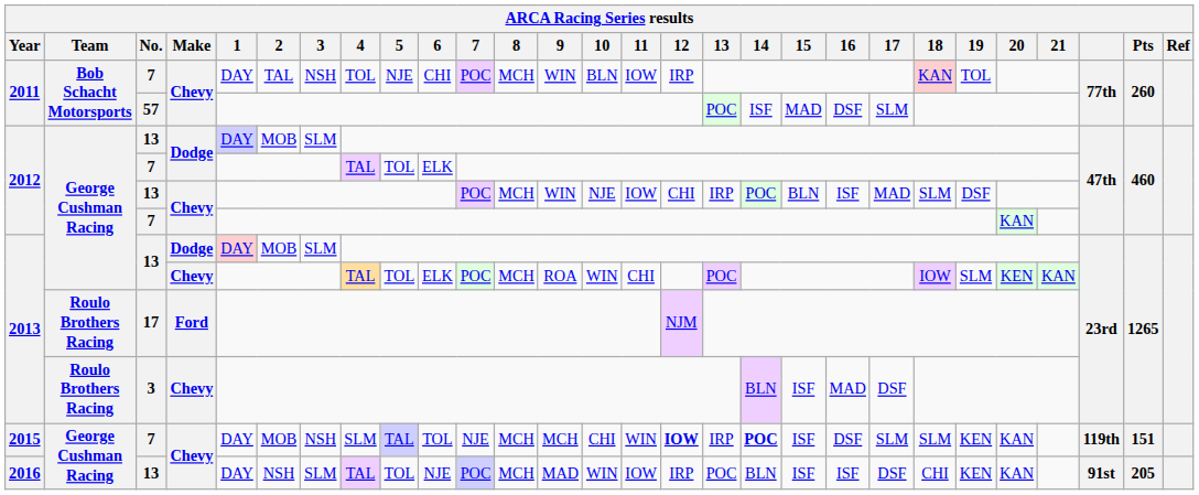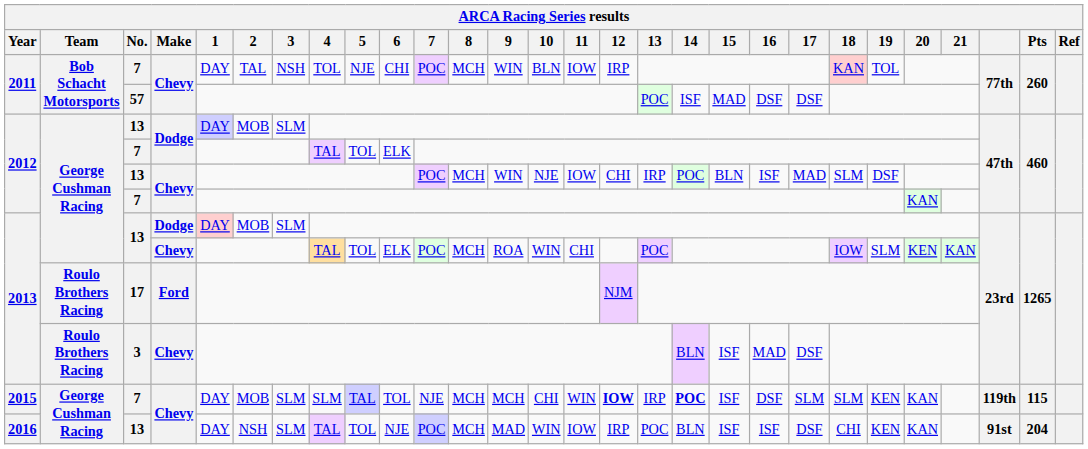 <table class="wikitable" style="text-align:center; font-size:75%">
 <tr>
 <th colspan=48><a href='#'>ARCA Racing Series</a> results</th>
 </tr>
 <tr>
 <th>Year</th>
 <th>Team</th>
 <th>No.</th>
 <th>Make</th>
 <th>1</th>
 <th>2</th>
 <th>3</th>
 <th>4</th>
 <th>5</th>
 <th>6</th>
 <th>7</th>
 <th>8</th>
 <th>9</th>
 <th>10</th>
 <th>11</th>
 <th>12</th>
 <th>13</th>
 <th>14</th>
 <th>15</th>
 <th>16</th>
 <th>17</th>
 <th>18</th>
 <th>19</th>
 <th>20</th>
 <th>21</th>
 <th></th>
 <th>Pts</th>
 <th>Ref</th>
 </tr>
 <tr>
 <th rowspan=2><a href='#'>2011</a></th>
 <th rowspan=2><a href='#'>Bob Schacht Motorsports</a></th>
 <th>7</th>
 <th rowspan=2><a href='#'>Chevy</a></th>
 <td><a href='#'>DAY</a></td>
 <td><a href='#'>TAL</a></td>
 <td><a href='#'>NSH</a></td>
 <td><a href='#'>TOL</a></td>
 <td><a href='#'>NJE</a></td>
 <td><a href='#'>CHI</a></td>
 <td style="background:#EFCFFF;"><a href='#'>POC</a><br></td>
 <td><a href='#'>MCH</a></td>
 <td><a href='#'>WIN</a></td>
 <td><a href='#'>BLN</a></td>
 <td><a href='#'>IOW</a></td>
 <td><a href='#'>IRP</a></td>
 <td colspan=5></td>
 <td style="background:#FFCFCF;"><a href='#'>KAN</a><br></td>
 <td><a href='#'>TOL</a></td>
 <td colspan=2></td>
 <th rowspan=2>77th</th>
 <th rowspan=2>260</th>
 <th rowspan=2></th>
 </tr>
 <tr>
 <th>57</th>
 <td colspan=12></td>
 <td style="background:#DFFFDF;"><a href='#'>POC</a><br></td>
 <td><a href='#'>ISF</a></td>
 <td><a href='#'>MAD</a></td>
 <td><a href='#'>DSF</a></td>
-<td><a href='#'>SLM</a></td>
+<td><a href='#'>DSF</a></td>
 <td colspan=4></td>
 </tr>
 <tr>
 <th rowspan=4><a href='#'>2012</a></th>
 <th rowspan=6><a href='#'>George Cushman Racing</a></th>
 <th>13</th>
 <th rowspan=2><a href='#'>Dodge</a></th>
 <td style="background:#CFCFFF;"><a href='#'>DAY</a><br></td>
 <td><a href='#'>MOB</a></td>
 <td><a href='#'>SLM</a></td>
 <td colspan=18></td>
 <th rowspan=4>47th</th>
 <th rowspan=4>460</th>
 <th rowspan=4></th>
 </tr>
 <tr>
 <th>7</th>
 <td colspan=3></td>
 <td style="background:#EFCFFF;"><a href='#'>TAL</a><br></td>
 <td><a href='#'>TOL</a></td>
 <td><a href='#'>ELK</a></td>
 <td colspan=15></td>
 </tr>
 <tr>
 <th>13</th>
 <th rowspan=2><a href='#'>Chevy</a></th>
 <td colspan=6></td>
 <td style="background:#EFCFFF;"><a href='#'>POC</a><br></td>
 <td><a href='#'>MCH</a></td>
 <td><a href='#'>WIN</a></td>
 <td><a href='#'>NJE</a></td>
 <td><a href='#'>IOW</a></td>
 <td><a href='#'>CHI</a></td>
 <td><a href='#'>IRP</a></td>
 <td style="background:#DFFFDF;"><a href='#'>POC</a><br></td>
 <td><a href='#'>BLN</a></td>
 <td><a href='#'>ISF</a></td>
 <td><a href='#'>MAD</a></td>
 <td><a href='#'>SLM</a></td>
 <td><a href='#'>DSF</a></td>
 <td colspan=2></td>
 </tr>
 <tr>
 <th>7</th>
 <td colspan=19></td>
 <td style="background:#DFFFDF;"><a href='#'>KAN</a><br></td>
 <td></td>
 </tr>
 <tr>
 <th rowspan=4><a href='#'>2013</a></th>
 <th rowspan=2>13</th>
 <th><a href='#'>Dodge</a></th>
 <td style="background:#FFCFCF;"><a href='#'>DAY</a><br></td>
 <td><a href='#'>MOB</a></td>
 <td><a href='#'>SLM</a></td>
 <td colspan=18></td>
 <th rowspan=4>23rd</th>
 <th rowspan=4>1265</th>
 <th rowspan=4></th>
 </tr>
 <tr>
 <th><a href='#'>Chevy</a></th>
 <td colspan=3></td>
 <td style="background:#FFDF9F;"><a href='#'>TAL</a><br></td>
 <td><a href='#'>TOL</a></td>
 <td><a href='#'>ELK</a></td>
 <td style="background:#DFFFDF;"><a href='#'>POC</a><br></td>
 <td><a href='#'>MCH</a></td>
 <td><a href='#'>ROA</a></td>
 <td><a href='#'>WIN</a></td>
 <td><a href='#'>CHI</a></td>
 <td></td>
 <td style="background:#EFCFFF;"><a href='#'>POC</a><br></td>
 <td colspan=4></td>
 <td style="background:#EFCFFF;"><a href='#'>IOW</a><br></td>
 <td><a href='#'>SLM</a></td>
 <td style="background:#DFFFDF;"><a href='#'>KEN</a><br></td>
 <td style="background:#DFFFDF;"><a href='#'>KAN</a><br></td>
 </tr>
 <tr>
 <th><a href='#'>Roulo Brothers Racing</a></th>
 <th>17</th>
 <th><a href='#'>Ford</a></th>
 <td colspan=11></td>
 <td style="background:#EFCFFF;"><a href='#'>NJM</a><br></td>
 <td colspan=9></td>
 </tr>
 <tr>
 <th><a href='#'>Roulo Brothers Racing</a></th>
 <th>3</th>
 <th><a href='#'>Chevy</a></th>
 <td colspan=13></td>
 <td style="background:#EFCFFF;"><a href='#'>BLN</a><br></td>
 <td><a href='#'>ISF</a></td>
 <td><a href='#'>MAD</a></td>
 <td><a href='#'>DSF</a></td>
 <td colspan=4></td>
 </tr>
 <tr>
 <th><a href='#'>2015</a></th>
 <th rowspan=2><a href='#'>George Cushman Racing</a></th>
 <th>7</th>
 <th rowspan=2><a href='#'>Chevy</a></th>
 <td><a href='#'>DAY</a></td>
 <td><a href='#'>MOB</a></td>
-<td><a href='#'>NSH</a></td>
+<td><a href='#'>SLM</a></td>
 <td><a href='#'>SLM</a></td>
 <td style="background:#CFCFFF;"><a href='#'>TAL</a><br></td>
 <td><a href='#'>TOL</a></td>
 <td><a href='#'>NJE</a></td>
 <td><a href='#'>MCH</a></td>
 <td><a href='#'>MCH</a></td>
 <td><a href='#'>CHI</a></td>
 <td><a href='#'>WIN</a></td>
 <td><strong><a href='#'>IOW</a></strong></td>
 <td><a href='#'>IRP</a></td>
 <td><strong><a href='#'>POC</a></strong></td>
 <td><a href='#'>ISF</a></td>
 <td><a href='#'>DSF</a></td>
 <td><a href='#'>SLM</a></td>
 <td><a href='#'>SLM</a></td>
 <td><a href='#'>KEN</a></td>
 <td><a href='#'>KAN</a></td>
 <td></td>
 <th>119th</th>
-<th>151</th>
+<th>115</th>
 <th></th>
 </tr>
 <tr>
 <th><a href='#'>2016</a></th>
 <th>13</th>
 <td><a href='#'>DAY</a></td>
 <td><a href='#'>NSH</a></td>
 <td><a href='#'>SLM</a></td>
 <td style="background:#EFCFFF;"><a href='#'>TAL</a><br></td>
 <td><a href='#'>TOL</a></td>
 <td><a href='#'>NJE</a></td>
 <td style="background:#CFCFFF;"><a href='#'>POC</a><br></td>
 <td><a href='#'>MCH</a></td>
 <td><a href='#'>MAD</a></td>
 <td><a href='#'>WIN</a></td>
 <td><a href='#'>IOW</a></td>
 <td><a href='#'>IRP</a></td>
 <td><a href='#'>POC</a></td>
 <td><a href='#'>BLN</a></td>
 <td><a href='#'>ISF</a></td>
 <td><a href='#'>ISF</a></td>
 <td><a href='#'>DSF</a></td>
 <td><a href='#'>CHI</a></td>
 <td><a href='#'>KEN</a></td>
 <td><a href='#'>KAN</a></td>
 <td></td>
 <th>91st</th>
-<th>205</th>
+<th>204</th>
 <th></th>
 </tr>
 </table>
